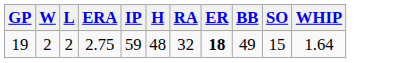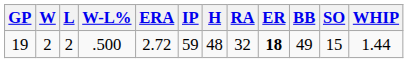 <table class="wikitable">
 <tr>
 <th><a href='#'>GP</a></th>
 <th><a href='#'>W</a></th>
 <th><a href='#'>L</a></th>
+<th><a href='#'>W-L%</a></th>
 <th><a href='#'>ERA</a></th>
 <th><a href='#'>IP</a></th>
 <th><a href='#'>H</a></th>
 <th><a href='#'>RA</a></th>
 <th><a href='#'>ER</a></th>
 <th><a href='#'>BB</a></th>
 <th><a href='#'>SO</a></th>
 <th><a href='#'>WHIP</a></th>
 </tr>
 <tr align=center>
 <td>19</td>
 <td>2</td>
 <td>2</td>
-<td>2.75</td>
+<td>.500</td>
+<td>2.72</td>
 <td>59</td>
 <td>48</td>
 <td>32</td>
 <td><strong>18</strong></td>
 <td>49</td>
 <td>15</td>
-<td>1.64</td>
+<td>1.44</td>
 </tr>
 </table>
